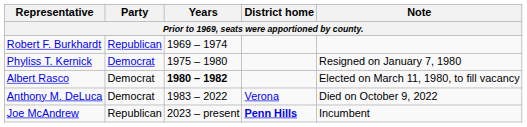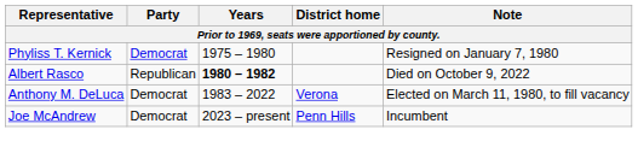 <table class=wikitable>
 <tr valign=bottom>
 <th>Representative</th>
 <th>Party</th>
 <th>Years</th>
 <th>District home</th>
 <th>Note</th>
 </tr>
 <tr>
 <th colspan=5 style="font-size: 80%;"><em>Prior to 1969, seats were apportioned by county.</em></th>
 </tr>
 <tr>
-<td><a href='#'>Robert F. Burkhardt</a></td>
-<td><a href='#'>Republican</a></td>
-<td>1969 – 1974</td>
-<td></td>
-<td></td>
-</tr>
-<tr>
 <td><a href='#'>Phyliss T. Kernick</a></td>
 <td><a href='#'>Democrat</a></td>
 <td>1975 – 1980</td>
 <td></td>
 <td>Resigned on January 7, 1980</td>
 </tr>
 <tr>
 <td><a href='#'>Albert Rasco</a></td>
-<td>Democrat</td>
+<td>Republican</td>
 <td><strong>1980 – 1982</strong></td>
 <td></td>
-<td>Elected on March 11, 1980, to fill vacancy</td>
+<td>Died on October 9, 2022</td>
 </tr>
 <tr>
 <td><a href='#'>Anthony M. DeLuca</a></td>
 <td>Democrat</td>
 <td>1983 – 2022</td>
 <td><a href='#'>Verona</a></td>
-<td>Died on October 9, 2022</td>
+<td>Elected on March 11, 1980, to fill vacancy</td>
 </tr>
 <tr>
 <td><a href='#'>Joe McAndrew</a></td>
-<td>Republican</td>
+<td>Democrat</td>
 <td>2023 – present</td>
-<td><strong><a href='#'>Penn Hills</a></strong></td>
+<td><a href='#'>Penn Hills</a></td>
 <td>Incumbent</td>
 </tr>
 </table>
